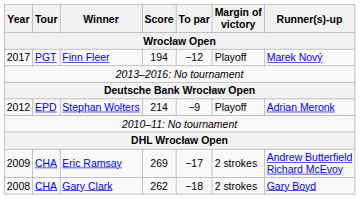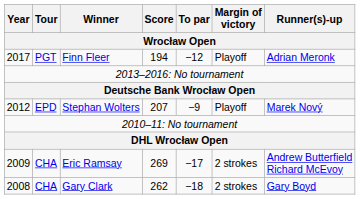 <table class=wikitable style="font-size:95%">
 <tr>
 <th>Year</th>
 <th>Tour</th>
 <th>Winner</th>
 <th>Score</th>
 <th>To par</th>
 <th>Margin of<br>victory</th>
 <th>Runner(s)-up</th>
 </tr>
 <tr>
 <th colspan=7>Wrocław Open</th>
 </tr>
 <tr>
 <td>2017</td>
 <td><a href='#'>PGT</a></td>
 <td> <a href='#'>Finn Fleer</a></td>
 <td align=center>194</td>
 <td align=center>−12</td>
 <td>Playoff</td>
-<td> <a href='#'>Marek Nový</a></td>
+<td> <a href='#'>Adrian Meronk</a></td>
 </tr>
 <tr>
 <td colspan=7 align=center><em>2013–2016: No tournament</em></td>
 </tr>
 <tr>
 <th colspan=7>Deutsche Bank Wrocław Open</th>
 </tr>
 <tr>
 <td>2012</td>
 <td><a href='#'>EPD</a></td>
 <td> <a href='#'>Stephan Wolters</a></td>
-<td align=center>214</td>
+<td align=center>207</td>
 <td align=center>−9</td>
 <td>Playoff</td>
-<td> <a href='#'>Adrian Meronk</a></td>
+<td> <a href='#'>Marek Nový</a></td>
 </tr>
 <tr>
 <td colspan=7 align=center><em>2010–11: No tournament</em></td>
 </tr>
 <tr>
 <th colspan=7>DHL Wrocław Open</th>
 </tr>
 <tr>
 <td>2009</td>
 <td><a href='#'>CHA</a></td>
 <td> <a href='#'>Eric Ramsay</a></td>
 <td align=center>269</td>
 <td align=center>−17</td>
 <td>2 strokes</td>
 <td> <a href='#'>Andrew Butterfield</a><br> <a href='#'>Richard McEvoy</a></td>
 </tr>
 <tr>
 <td>2008</td>
 <td><a href='#'>CHA</a></td>
 <td> <a href='#'>Gary Clark</a></td>
 <td align=center>262</td>
 <td align=center>−18</td>
 <td>2 strokes</td>
 <td> <a href='#'>Gary Boyd</a></td>
 </tr>
 </table>
